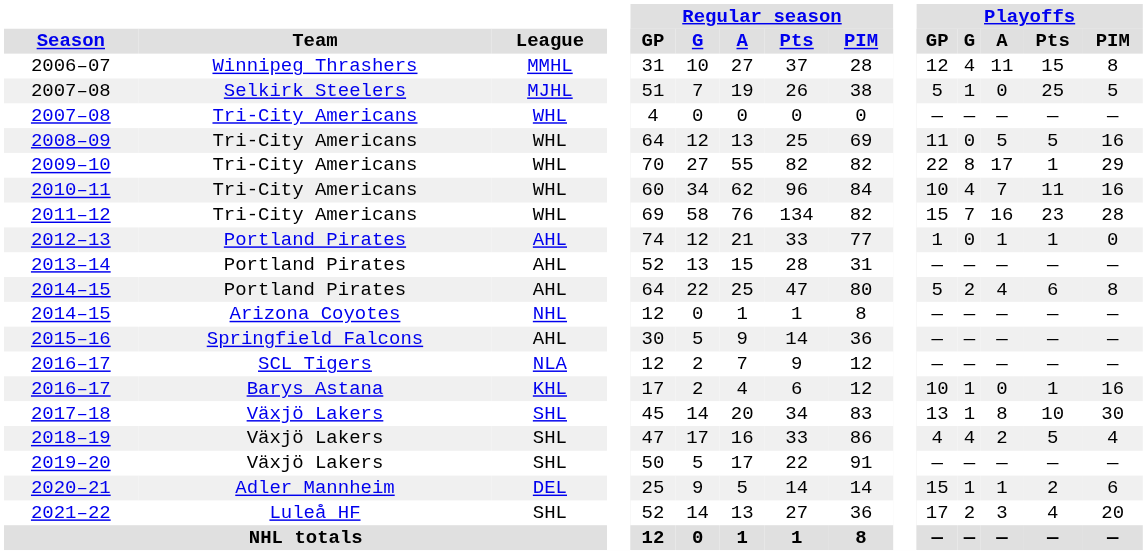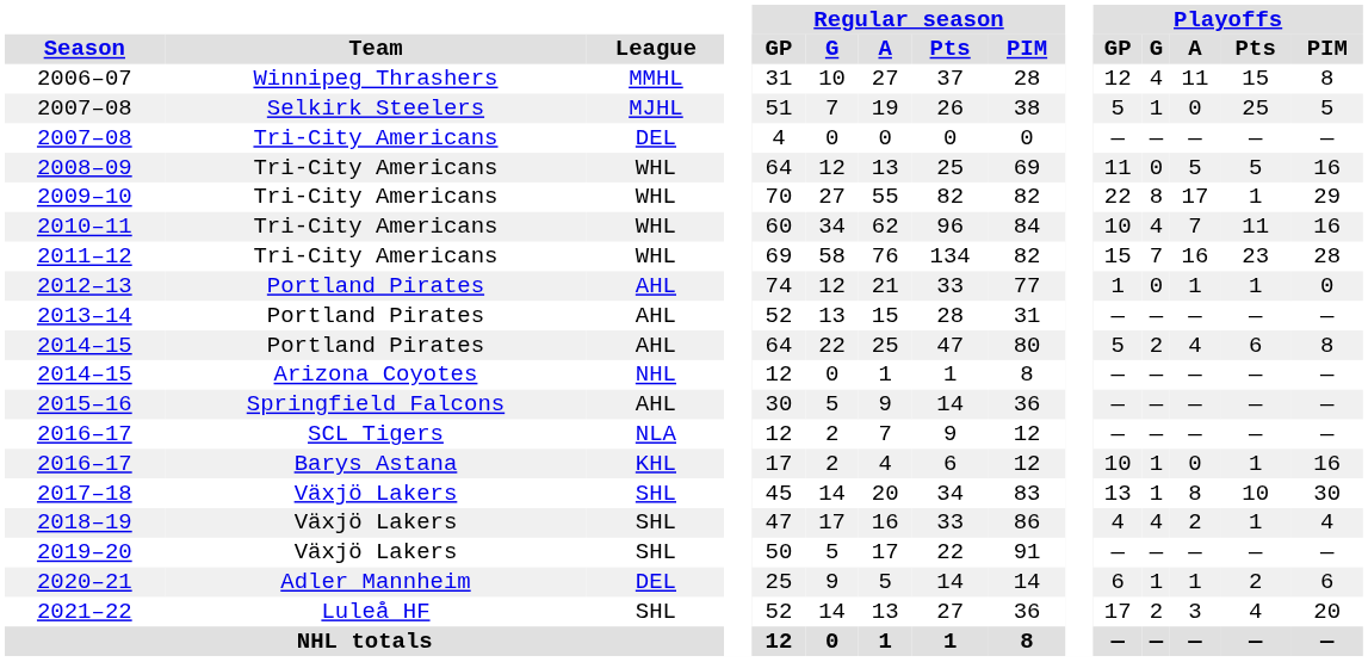 <table border="0" cellpadding="1" cellspacing="0" style="text-align:center; width:60em;">
 <tr style="background:#e0e0e0;">
 <th colspan="3"  bgcolor="#ffffff"> </th>
 <th rowspan="99" bgcolor="#ffffff"> </th>
 <th colspan="5"><a href='#'>Regular season</a></th>
 <th rowspan="99" bgcolor="#ffffff"> </th>
 <th colspan="5"><a href='#'>Playoffs</a></th>
 </tr>
 <tr style="background:#e0e0e0;">
 <th><a href='#'>Season</a></th>
 <th>Team</th>
 <th>League</th>
 <th>GP</th>
 <th><a href='#'>G</a></th>
 <th><a href='#'>A</a></th>
 <th><a href='#'>Pts</a></th>
 <th><a href='#'>PIM</a></th>
 <th>GP</th>
 <th>G</th>
 <th>A</th>
 <th>Pts</th>
 <th>PIM</th>
 </tr>
 <tr>
 <td>2006–07</td>
 <td><a href='#'>Winnipeg Thrashers</a></td>
 <td><a href='#'>MMHL</a></td>
 <td>31</td>
 <td>10</td>
 <td>27</td>
 <td>37</td>
 <td>28</td>
 <td>12</td>
 <td>4</td>
 <td>11</td>
 <td>15</td>
 <td>8</td>
 </tr>
 <tr bgcolor="#f0f0f0">
 <td>2007–08</td>
 <td><a href='#'>Selkirk Steelers</a></td>
 <td><a href='#'>MJHL</a></td>
 <td>51</td>
 <td>7</td>
 <td>19</td>
 <td>26</td>
 <td>38</td>
 <td>5</td>
 <td>1</td>
 <td>0</td>
 <td>25</td>
 <td>5</td>
 </tr>
 <tr>
 <td><a href='#'>2007–08</a></td>
 <td><a href='#'>Tri-City Americans</a></td>
-<td><a href='#'>WHL</a></td>
+<td><a href='#'>DEL</a></td>
 <td>4</td>
 <td>0</td>
 <td>0</td>
 <td>0</td>
 <td>0</td>
 <td>—</td>
 <td>—</td>
 <td>—</td>
 <td>—</td>
 <td>—</td>
 </tr>
 <tr bgcolor="#f0f0f0">
 <td><a href='#'>2008–09</a></td>
 <td>Tri-City Americans</td>
 <td>WHL</td>
 <td>64</td>
 <td>12</td>
 <td>13</td>
 <td>25</td>
 <td>69</td>
 <td>11</td>
 <td>0</td>
 <td>5</td>
 <td>5</td>
 <td>16</td>
 </tr>
 <tr>
 <td><a href='#'>2009–10</a></td>
 <td>Tri-City Americans</td>
 <td>WHL</td>
 <td>70</td>
 <td>27</td>
 <td>55</td>
 <td>82</td>
 <td>82</td>
 <td>22</td>
 <td>8</td>
 <td>17</td>
 <td>1</td>
 <td>29</td>
 </tr>
 <tr bgcolor="#f0f0f0">
 <td><a href='#'>2010–11</a></td>
 <td>Tri-City Americans</td>
 <td>WHL</td>
 <td>60</td>
 <td>34</td>
 <td>62</td>
 <td>96</td>
 <td>84</td>
 <td>10</td>
 <td>4</td>
 <td>7</td>
 <td>11</td>
 <td>16</td>
 </tr>
 <tr>
 <td><a href='#'>2011–12</a></td>
 <td>Tri-City Americans</td>
 <td>WHL</td>
 <td>69</td>
 <td>58</td>
 <td>76</td>
 <td>134</td>
 <td>82</td>
 <td>15</td>
 <td>7</td>
 <td>16</td>
 <td>23</td>
 <td>28</td>
 </tr>
 <tr bgcolor="#f0f0f0">
 <td><a href='#'>2012–13</a></td>
 <td><a href='#'>Portland Pirates</a></td>
 <td><a href='#'>AHL</a></td>
 <td>74</td>
 <td>12</td>
 <td>21</td>
 <td>33</td>
 <td>77</td>
 <td>1</td>
 <td>0</td>
 <td>1</td>
 <td>1</td>
 <td>0</td>
 </tr>
 <tr>
 <td><a href='#'>2013–14</a></td>
 <td>Portland Pirates</td>
 <td>AHL</td>
 <td>52</td>
 <td>13</td>
 <td>15</td>
 <td>28</td>
 <td>31</td>
 <td>—</td>
 <td>—</td>
 <td>—</td>
 <td>—</td>
 <td>—</td>
 </tr>
 <tr bgcolor="#f0f0f0">
 <td><a href='#'>2014–15</a></td>
 <td>Portland Pirates</td>
 <td>AHL</td>
 <td>64</td>
 <td>22</td>
 <td>25</td>
 <td>47</td>
 <td>80</td>
 <td>5</td>
 <td>2</td>
 <td>4</td>
 <td>6</td>
 <td>8</td>
 </tr>
 <tr>
 <td><a href='#'>2014–15</a></td>
 <td><a href='#'>Arizona Coyotes</a></td>
 <td><a href='#'>NHL</a></td>
 <td>12</td>
 <td>0</td>
 <td>1</td>
 <td>1</td>
 <td>8</td>
 <td>—</td>
 <td>—</td>
 <td>—</td>
 <td>—</td>
 <td>—</td>
 </tr>
 <tr bgcolor="#f0f0f0">
 <td><a href='#'>2015–16</a></td>
 <td><a href='#'>Springfield Falcons</a></td>
 <td>AHL</td>
 <td>30</td>
 <td>5</td>
 <td>9</td>
 <td>14</td>
 <td>36</td>
 <td>—</td>
 <td>—</td>
 <td>—</td>
 <td>—</td>
 <td>—</td>
 </tr>
 <tr>
 <td><a href='#'>2016–17</a></td>
 <td><a href='#'>SCL Tigers</a></td>
 <td><a href='#'>NLA</a></td>
 <td>12</td>
 <td>2</td>
 <td>7</td>
 <td>9</td>
 <td>12</td>
 <td>—</td>
 <td>—</td>
 <td>—</td>
 <td>—</td>
 <td>—</td>
 </tr>
 <tr bgcolor="#f0f0f0">
 <td><a href='#'>2016–17</a></td>
 <td><a href='#'>Barys Astana</a></td>
 <td><a href='#'>KHL</a></td>
 <td>17</td>
 <td>2</td>
 <td>4</td>
 <td>6</td>
 <td>12</td>
 <td>10</td>
 <td>1</td>
 <td>0</td>
 <td>1</td>
 <td>16</td>
 </tr>
 <tr>
 <td><a href='#'>2017–18</a></td>
 <td><a href='#'>Växjö Lakers</a></td>
 <td><a href='#'>SHL</a></td>
 <td>45</td>
 <td>14</td>
 <td>20</td>
 <td>34</td>
 <td>83</td>
 <td>13</td>
 <td>1</td>
 <td>8</td>
 <td>10</td>
 <td>30</td>
 </tr>
 <tr bgcolor="#f0f0f0">
 <td><a href='#'>2018–19</a></td>
 <td>Växjö Lakers</td>
 <td>SHL</td>
 <td>47</td>
 <td>17</td>
 <td>16</td>
 <td>33</td>
 <td>86</td>
 <td>4</td>
 <td>4</td>
 <td>2</td>
-<td>5</td>
+<td>1</td>
 <td>4</td>
 </tr>
 <tr>
 <td><a href='#'>2019–20</a></td>
 <td>Växjö Lakers</td>
 <td>SHL</td>
 <td>50</td>
 <td>5</td>
 <td>17</td>
 <td>22</td>
 <td>91</td>
 <td>—</td>
 <td>—</td>
 <td>—</td>
 <td>—</td>
 <td>—</td>
 </tr>
 <tr bgcolor="#f0f0f0">
 <td><a href='#'>2020–21</a></td>
 <td><a href='#'>Adler Mannheim</a></td>
 <td><a href='#'>DEL</a></td>
 <td>25</td>
 <td>9</td>
 <td>5</td>
 <td>14</td>
 <td>14</td>
-<td>15</td>
+<td>6</td>
 <td>1</td>
 <td>1</td>
 <td>2</td>
 <td>6</td>
 </tr>
 <tr>
 <td><a href='#'>2021–22</a></td>
 <td><a href='#'>Luleå HF</a></td>
 <td>SHL</td>
 <td>52</td>
 <td>14</td>
 <td>13</td>
 <td>27</td>
 <td>36</td>
 <td>17</td>
 <td>2</td>
 <td>3</td>
 <td>4</td>
 <td>20</td>
 </tr>
 <tr ALIGN="center" bgcolor="#e0e0e0">
 <th colspan="3">NHL totals</th>
 <th>12</th>
 <th>0</th>
 <th>1</th>
 <th>1</th>
 <th>8</th>
 <th>—</th>
 <th>—</th>
 <th>—</th>
 <th>—</th>
 <th>—</th>
 </tr>
 </table>
